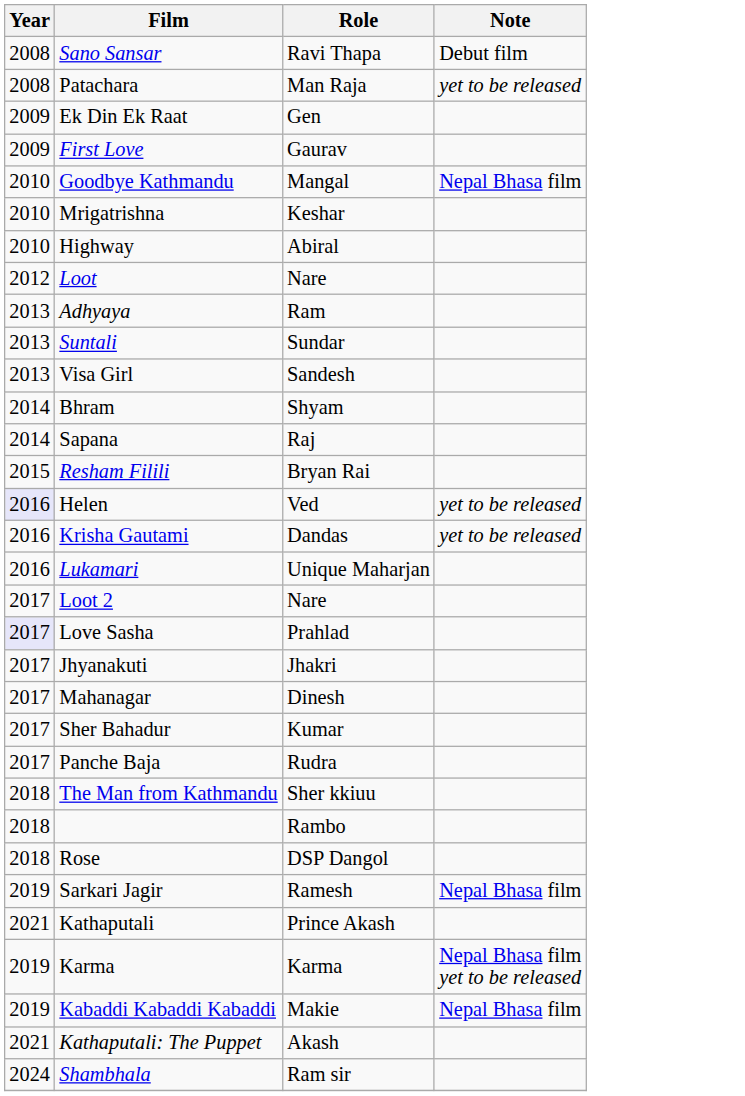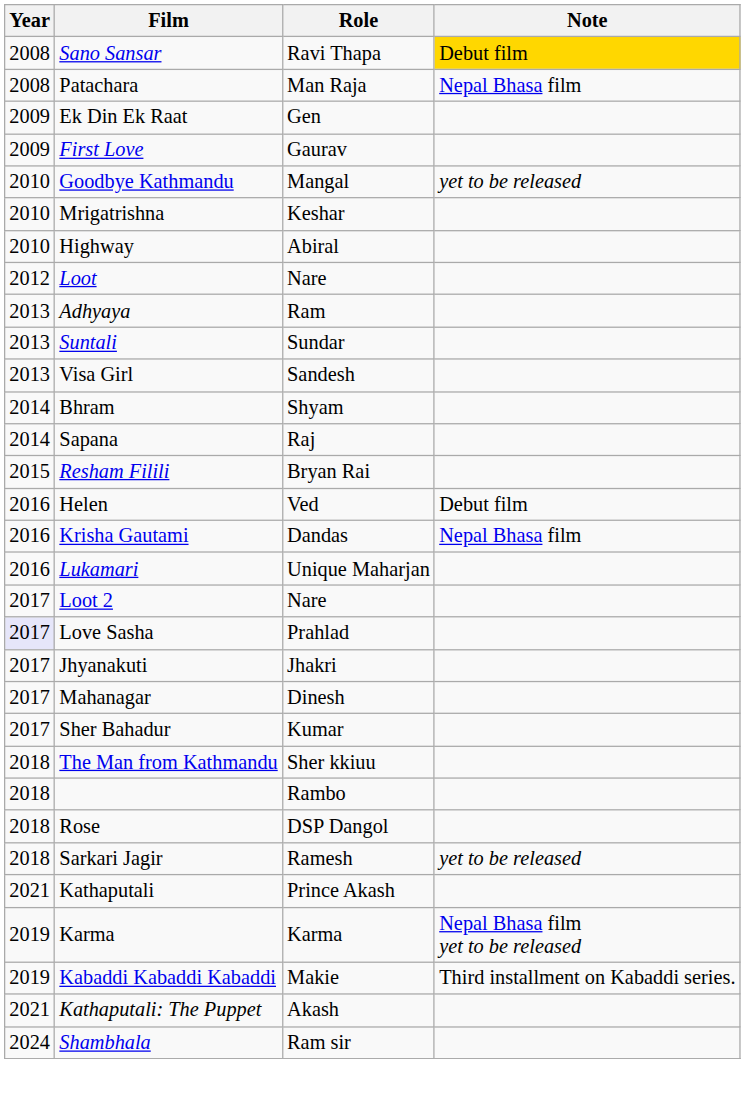 <table class="wikitable">
 <tr>
 <th>Year</th>
 <th>Film</th>
 <th>Role</th>
 <th>Note</th>
 </tr>
 <tr>
 <td>2008</td>
 <td><em><a href='#'>Sano Sansar</a></em></td>
 <td>Ravi Thapa</td>
-<td>Debut film</td>
+<td style="background: gold;">Debut film</td>
 </tr>
 <tr>
 <td>2008</td>
 <td>Patachara</td>
 <td>Man Raja</td>
-<td><em>yet to be released</em></td>
+<td><a href='#'>Nepal Bhasa</a> film</td>
 </tr>
 <tr>
 <td>2009</td>
 <td>Ek Din Ek Raat</td>
 <td>Gen</td>
 <td></td>
 </tr>
 <tr>
 <td>2009</td>
 <td><em><a href='#'>First Love</a></em></td>
 <td>Gaurav</td>
 <td></td>
 </tr>
 <tr>
 <td>2010</td>
 <td><a href='#'>Goodbye Kathmandu</a></td>
 <td>Mangal</td>
-<td><a href='#'>Nepal Bhasa</a> film</td>
+<td><em>yet to be released</em></td>
 </tr>
 <tr>
 <td>2010</td>
 <td>Mrigatrishna</td>
 <td>Keshar</td>
 <td></td>
 </tr>
 <tr>
 <td>2010</td>
 <td>Highway</td>
 <td>Abiral</td>
 <td></td>
 </tr>
 <tr>
 <td>2012</td>
 <td><em><a href='#'>Loot</a></em></td>
 <td>Nare</td>
 <td></td>
 </tr>
 <tr>
 <td>2013</td>
 <td><em>Adhyaya</em></td>
 <td>Ram</td>
 <td></td>
 </tr>
 <tr>
 <td>2013</td>
 <td><em><a href='#'>Suntali</a></em></td>
 <td>Sundar</td>
 <td></td>
 </tr>
 <tr>
 <td>2013</td>
 <td>Visa Girl</td>
 <td>Sandesh</td>
 <td></td>
 </tr>
 <tr>
 <td>2014</td>
 <td>Bhram</td>
 <td>Shyam</td>
 <td></td>
 </tr>
 <tr>
 <td>2014</td>
 <td>Sapana</td>
 <td>Raj</td>
 <td></td>
 </tr>
 <tr>
 <td>2015</td>
 <td><em><a href='#'>Resham Filili</a></em></td>
 <td>Bryan Rai</td>
 <td></td>
 </tr>
 <tr>
-<td style="background: lavender;">2016</td>
+<td>2016</td>
 <td>Helen</td>
 <td>Ved</td>
-<td><em>yet to be released</em></td>
+<td>Debut film</td>
 </tr>
 <tr>
 <td>2016</td>
 <td><a href='#'>Krisha Gautami</a></td>
 <td>Dandas</td>
-<td><em>yet to be released</em></td>
+<td><a href='#'>Nepal Bhasa</a> film</td>
 </tr>
 <tr>
 <td>2016</td>
 <td><em><a href='#'>Lukamari</a></em></td>
 <td>Unique Maharjan</td>
 <td></td>
 </tr>
 <tr>
 <td>2017</td>
 <td><a href='#'>Loot 2</a></td>
 <td>Nare</td>
 <td></td>
 </tr>
 <tr>
 <td style="background: lavender;">2017</td>
 <td>Love Sasha</td>
 <td>Prahlad</td>
 <td></td>
 </tr>
 <tr>
 <td>2017</td>
 <td>Jhyanakuti</td>
 <td>Jhakri</td>
 <td></td>
 </tr>
 <tr>
 <td>2017</td>
 <td>Mahanagar</td>
 <td>Dinesh</td>
 <td></td>
 </tr>
 <tr>
 <td>2017</td>
 <td>Sher Bahadur</td>
 <td>Kumar</td>
 <td></td>
 </tr>
 <tr>
-<td>2017</td>
-<td>Panche Baja</td>
-<td>Rudra</td>
-<td></td>
-</tr>
-<tr>
 <td>2018</td>
 <td><a href='#'>The Man from Kathmandu</a></td>
 <td>Sher kkiuu</td>
 <td></td>
 </tr>
 <tr>
 <td>2018</td>
 <td></td>
 <td>Rambo</td>
 <td></td>
 </tr>
 <tr>
 <td>2018</td>
 <td>Rose</td>
 <td>DSP Dangol</td>
 <td></td>
 </tr>
 <tr>
-<td>2019</td>
+<td>2018</td>
 <td>Sarkari Jagir</td>
 <td>Ramesh</td>
-<td><a href='#'>Nepal Bhasa</a> film</td>
+<td><em>yet to be released</em></td>
 </tr>
 <tr>
 <td>2021</td>
 <td>Kathaputali</td>
 <td>Prince Akash</td>
 <td></td>
 </tr>
 <tr>
 <td>2019</td>
 <td>Karma</td>
 <td>Karma</td>
 <td><a href='#'>Nepal Bhasa</a> film<br><em>yet to be released</em></td>
 </tr>
 <tr>
 <td>2019</td>
 <td><a href='#'>Kabaddi Kabaddi Kabaddi</a></td>
 <td>Makie</td>
-<td><a href='#'>Nepal Bhasa</a> film</td>
+<td>Third installment on Kabaddi series.</td>
 </tr>
 <tr>
 <td>2021</td>
 <td><em>Kathaputali: The Puppet</em></td>
 <td>Akash</td>
 <td></td>
 </tr>
 <tr>
 <td>2024</td>
 <td><em><a href='#'>Shambhala</a></em></td>
 <td>Ram sir</td>
 <td></td>
 </tr>
 <tr>
 </tr>
 </table>
